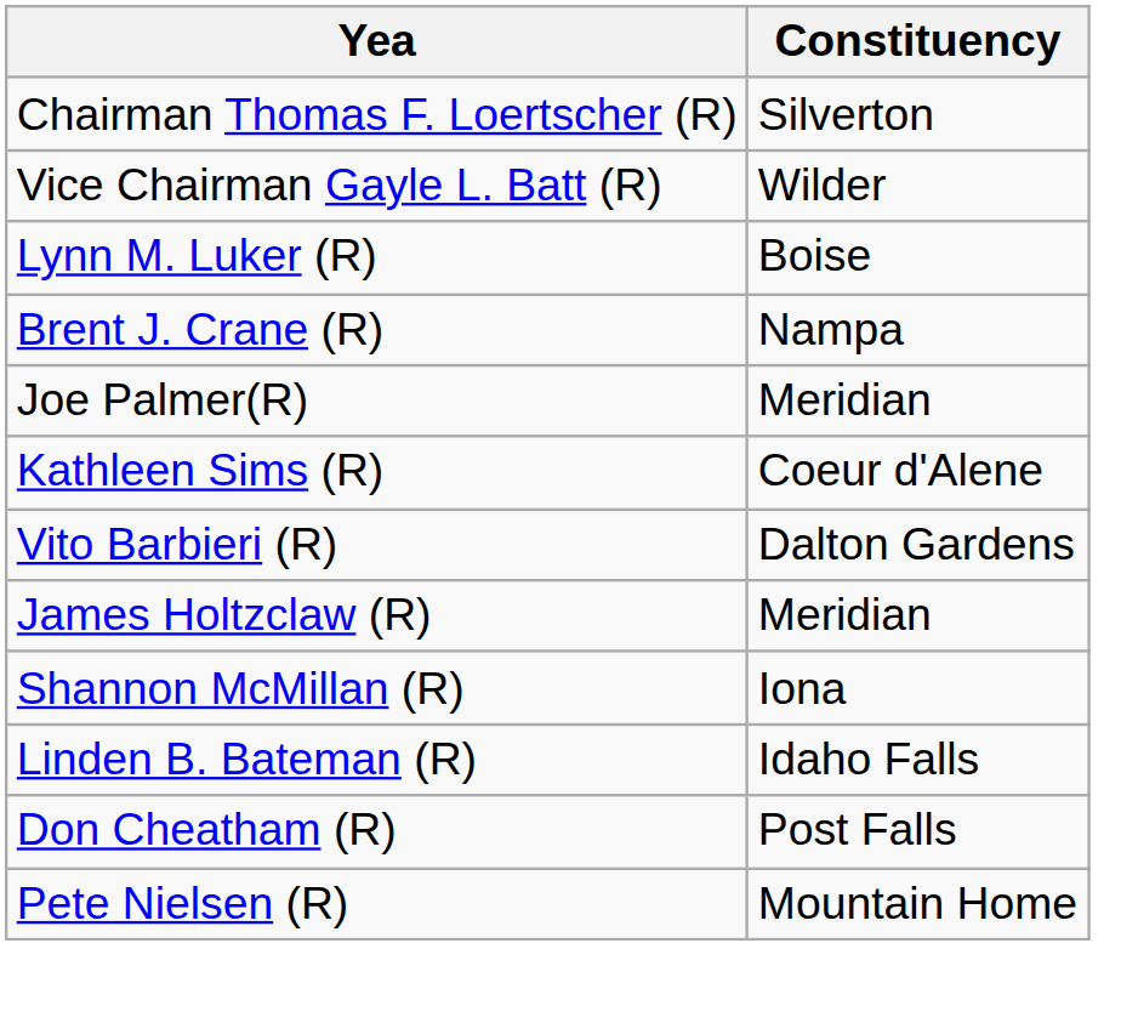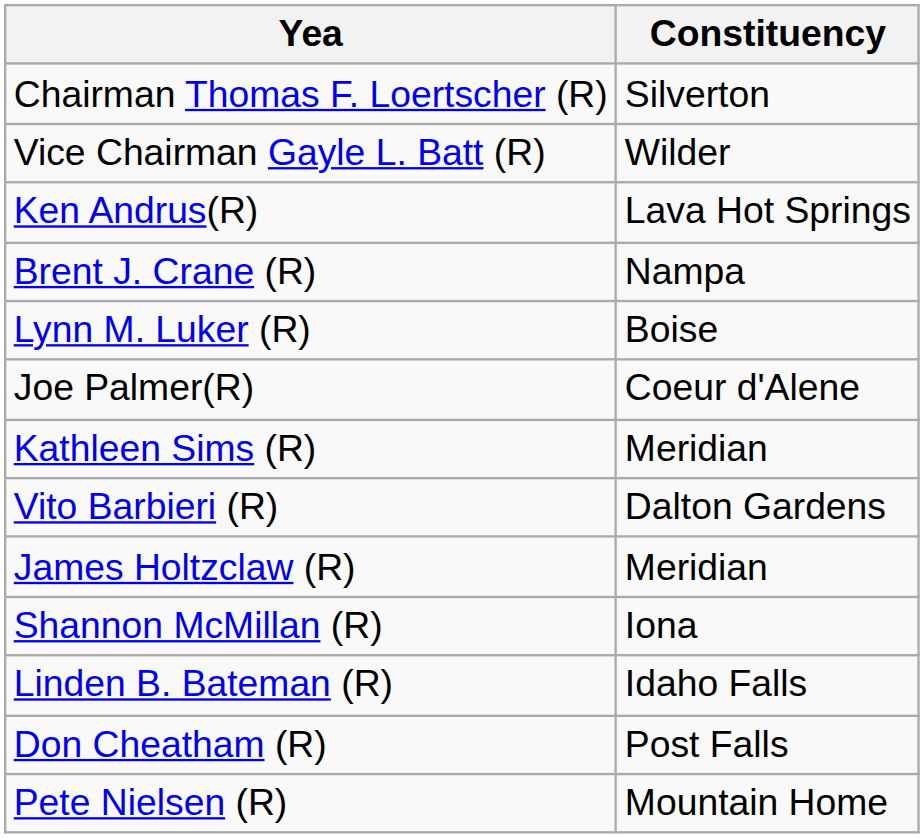 <table class="wikitable">
 <tr>
 <th>Yea</th>
 <th>Constituency</th>
 </tr>
 <tr>
 <td>Chairman <a href='#'>Thomas F. Loertscher</a> (R)</td>
 <td>Silverton</td>
 </tr>
 <tr>
 <td>Vice Chairman <a href='#'>Gayle L. Batt</a> (R)</td>
 <td>Wilder</td>
 </tr>
 <tr>
-<td><a href='#'>Lynn M. Luker</a> (R)</td>
-<td>Boise</td>
+<td><a href='#'>Ken Andrus</a>(R)</td>
+<td>Lava Hot Springs</td>
 </tr>
 <tr>
 <td><a href='#'>Brent J. Crane</a> (R)</td>
 <td>Nampa</td>
 </tr>
 <tr>
+<td><a href='#'>Lynn M. Luker</a> (R)</td>
+<td>Boise</td>
+</tr>
+<tr>
 <td>Joe Palmer(R)</td>
-<td>Meridian</td>
+<td>Coeur d'Alene</td>
 </tr>
 <tr>
 <td><a href='#'>Kathleen Sims</a> (R)</td>
-<td>Coeur d'Alene</td>
+<td>Meridian</td>
 </tr>
 <tr>
 <td><a href='#'>Vito Barbieri</a> (R)</td>
 <td>Dalton Gardens</td>
 </tr>
 <tr>
 <td><a href='#'>James Holtzclaw</a> (R)</td>
 <td>Meridian</td>
 </tr>
 <tr>
 <td><a href='#'>Shannon McMillan</a> (R)</td>
 <td>Iona</td>
 </tr>
 <tr>
 <td><a href='#'>Linden B. Bateman</a> (R)</td>
 <td>Idaho Falls</td>
 </tr>
 <tr>
 <td><a href='#'>Don Cheatham</a> (R)</td>
 <td>Post Falls</td>
 </tr>
 <tr>
 <td><a href='#'>Pete Nielsen</a> (R)</td>
 <td>Mountain Home</td>
 </tr>
 </table>
